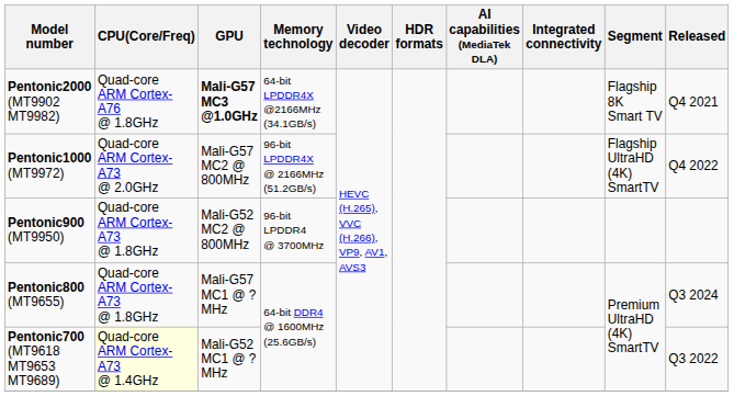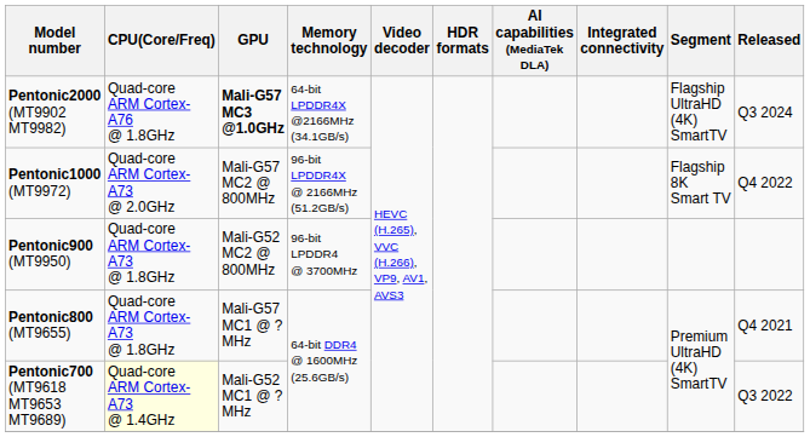 <table class="wikitable">
 <tr>
 <th>Model number</th>
 <th>CPU(Core/Freq)</th>
 <th>GPU</th>
 <th>Memory <br>technology</th>
 <th>Video <br>decoder</th>
 <th>HDR <br>formats</th>
 <th>AI capabilities<br><small>(MediaTek DLA)</small></th>
 <th>Integrated <br>connectivity</th>
 <th>Segment</th>
 <th>Released</th>
 </tr>
 <tr>
 <td><b>Pentonic2000</b><br>(MT9902<br>MT9982)</td>
 <td>Quad-core <br><a href='#'>ARM Cortex-A76</a> <br>@ 1.8GHz</td>
 <td><strong>Mali-G57 <br>MC3 @1.0GHz</strong></td>
 <td><small>64-bit <br><a href='#'>LPDDR4X</a> @2166MHz <br>(34.1GB/s)</small></td>
 <td rowspan="5"><small><a href='#'>HEVC (H.265)</a>, <br><a href='#'>VVC (H.266)</a>, <br><a href='#'>VP9</a>, <a href='#'>AV1</a>, <a href='#'>AVS3</a></small></td>
 <td rowspan="5"></td>
 <td></td>
 <td></td>
-<td>Flagship 8K <br>Smart TV</td>
-<td>Q4 2021</td>
+<td>Flagship <br>UltraHD <br>(4K) <br>SmartTV</td>
+<td>Q3 2024</td>
 </tr>
 <tr>
 <td><b>Pentonic1000</b><br>(MT9972)</td>
 <td>Quad-core <br><a href='#'>ARM Cortex-A73</a> <br>@ 2.0GHz</td>
 <td>Mali-G57 <br>MC2 @ 800MHz</td>
 <td><small>96-bit <br><a href='#'>LPDDR4X</a> <br>@ 2166MHz <br>(51.2GB/s)</small></td>
 <td></td>
 <td></td>
-<td>Flagship <br>UltraHD <br>(4K) <br>SmartTV</td>
+<td>Flagship 8K <br>Smart TV</td>
 <td>Q4 2022</td>
 </tr>
 <tr>
 <td><b>Pentonic900</b><br>(MT9950)</td>
 <td>Quad-core <br><a href='#'>ARM Cortex-A73</a> <br>@ 1.8GHz</td>
 <td>Mali-G52 <br>MC2 @ 800MHz</td>
 <td><small>96-bit <br>LPDDR4 <br>@ 3700MHz</small></td>
 <td></td>
 <td></td>
 <td></td>
 <td></td>
 </tr>
 <tr>
 <td><b>Pentonic800</b><br>(MT9655)</td>
 <td>Quad-core <br><a href='#'>ARM Cortex-A73</a> <br>@ 1.8GHz</td>
 <td>Mali-G57 <br>MC1 @ ?MHz</td>
 <td rowspan="2"><small>64-bit <a href='#'>DDR4</a> <br>@ 1600MHz <br>(25.6GB/s)</small></td>
 <td></td>
 <td></td>
 <td rowspan="2">Premium <br>UltraHD <br>(4K) <br>SmartTV</td>
-<td>Q3 2024</td>
+<td>Q4 2021</td>
 </tr>
 <tr>
 <td><b>Pentonic700</b><br>(MT9618<br>MT9653<br>MT9689)</td>
 <td style="background: lightyellow;">Quad-core <br><a href='#'>ARM Cortex-A73</a> <br>@ 1.4GHz</td>
 <td>Mali-G52 <br>MC1 @ ?MHz</td>
 <td></td>
 <td></td>
 <td>Q3 2022</td>
 </tr>
 <tr>
 </tr>
 </table>
